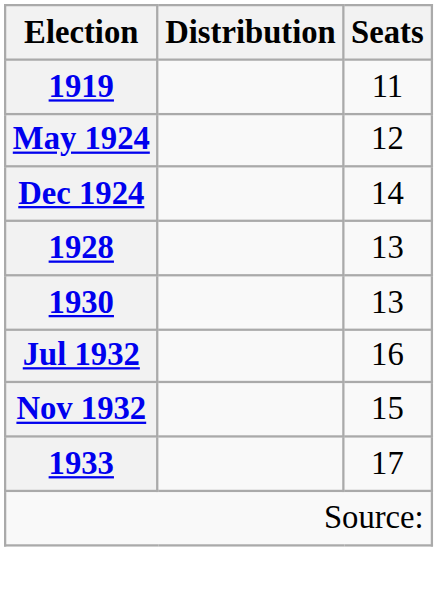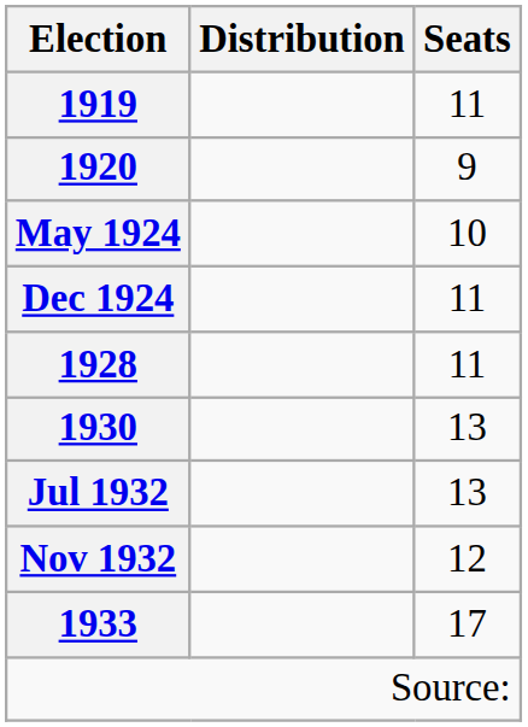 <table class=wikitable style="font-size:90%; text-align:center">
 <tr>
 <th>Election</th>
 <th>Distribution</th>
 <th>Seats</th>
 </tr>
 <tr>
 <th><a href='#'>1919</a></th>
 <td align=left>          </td>
 <td>11</td>
 </tr>
 <tr>
+<th><a href='#'>1920</a></th>
+<td align=left>        </td>
+<td>9</td>
+</tr>
+<tr>
 <th><a href='#'>May 1924</a></th>
 <td align=left>         </td>
-<td>12</td>
+<td>10</td>
 </tr>
 <tr>
 <th><a href='#'>Dec 1924</a></th>
 <td align=left>          </td>
-<td>14</td>
+<td>11</td>
 </tr>
 <tr>
 <th><a href='#'>1928</a></th>
 <td align=left>          </td>
-<td>13</td>
+<td>11</td>
 </tr>
 <tr>
 <th><a href='#'>1930</a></th>
 <td align=left>            </td>
 <td>13</td>
 </tr>
 <tr>
 <th><a href='#'>Jul 1932</a></th>
 <td align=left>               </td>
-<td>16</td>
+<td>13</td>
 </tr>
 <tr>
 <th><a href='#'>Nov 1932</a></th>
 <td align=left>              </td>
-<td>15</td>
+<td>12</td>
 </tr>
 <tr>
 <th><a href='#'>1933</a></th>
 <td align=left>                </td>
 <td>17</td>
 </tr>
 <tr>
 <td colspan=3 align=right>Source: </td>
 </tr>
 </table>
